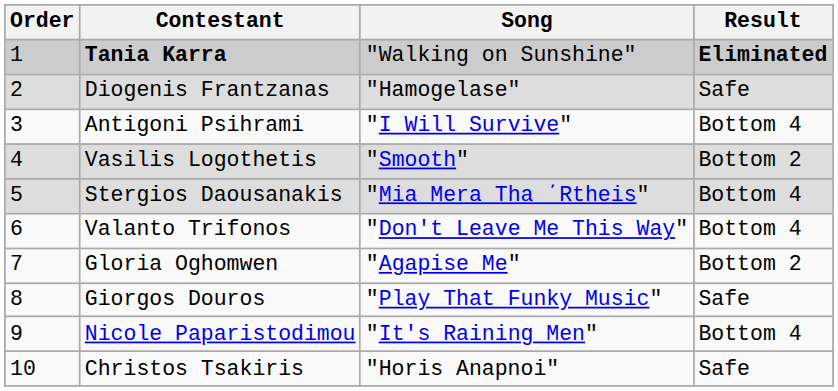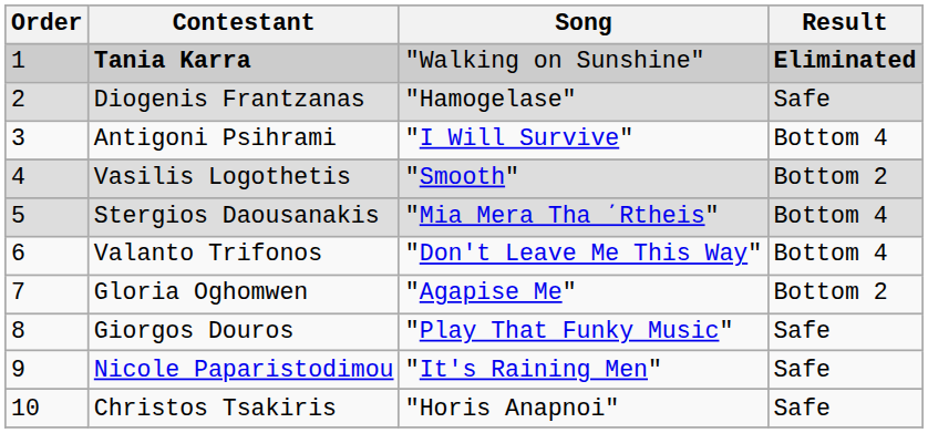 <table class="wikitable" style="font-size: 95%;">
 <tr>
 <th>Order</th>
 <th>Contestant</th>
 <th>Song</th>
 <th>Result</th>
 </tr>
 <tr style="background:#ccc;">
 <td>1</td>
 <td><strong>Tania Karra</strong></td>
 <td>"Walking on Sunshine"</td>
 <td><strong>Eliminated</strong></td>
 </tr>
 <tr style="background:#ddd;">
 <td>2</td>
 <td>Diogenis Frantzanas</td>
 <td>"Hamogelase"</td>
 <td>Safe</td>
 </tr>
 <tr>
 <td>3</td>
 <td>Antigoni Psihrami</td>
 <td>"<a href='#'>I Will Survive</a>"</td>
 <td>Bottom 4</td>
 </tr>
 <tr style="background:#ddd;">
 <td>4</td>
 <td>Vasilis Logothetis</td>
 <td>"<a href='#'>Smooth</a>"</td>
 <td>Bottom 2</td>
 </tr>
 <tr style="background:#ddd;">
 <td>5</td>
 <td>Stergios Daousanakis</td>
 <td>"<a href='#'>Mia Mera Tha ΄Rtheis</a>"</td>
 <td>Bottom 4</td>
 </tr>
 <tr>
 <td>6</td>
 <td>Valanto Trifonos</td>
 <td>"<a href='#'>Don't Leave Me This Way</a>"</td>
 <td>Bottom 4</td>
 </tr>
 <tr>
 <td>7</td>
 <td>Gloria Oghomwen</td>
 <td>"<a href='#'>Agapise Me</a>"</td>
 <td>Bottom 2</td>
 </tr>
 <tr>
 <td>8</td>
 <td>Giorgos Douros</td>
 <td>"<a href='#'>Play That Funky Music</a>"</td>
 <td>Safe</td>
 </tr>
 <tr>
 <td>9</td>
 <td><a href='#'>Nicole Paparistodimou</a></td>
 <td>"<a href='#'>It's Raining Men</a>"</td>
-<td>Bottom 4</td>
+<td>Safe</td>
 </tr>
 <tr>
 <td>10</td>
 <td>Christos Tsakiris</td>
 <td>"Horis Anapnoi"</td>
 <td>Safe</td>
 </tr>
 </table>
